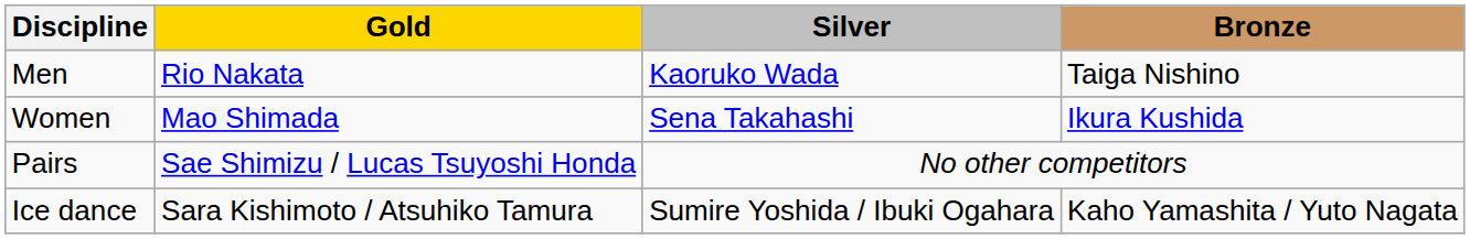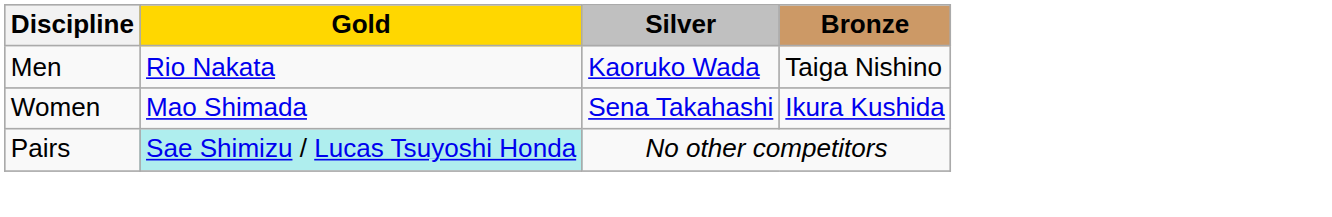 <table class="wikitable">
 <tr>
 <th>Discipline</th>
 <td align=center bgcolor=gold><strong>Gold</strong></td>
 <td align=center bgcolor=silver><strong>Silver</strong></td>
 <td align=center bgcolor=cc9966><strong>Bronze</strong></td>
 </tr>
 <tr>
 <td>Men</td>
 <td><a href='#'>Rio Nakata</a></td>
 <td><a href='#'>Kaoruko Wada</a></td>
 <td>Taiga Nishino</td>
 </tr>
 <tr>
 <td>Women</td>
 <td><a href='#'>Mao Shimada</a></td>
 <td><a href='#'>Sena Takahashi</a></td>
 <td><a href='#'>Ikura Kushida</a></td>
 </tr>
 <tr>
 <td>Pairs</td>
-<td><a href='#'>Sae Shimizu</a> / <a href='#'>Lucas Tsuyoshi Honda</a></td>
+<td style="background: paleturquoise;"><a href='#'>Sae Shimizu</a> / <a href='#'>Lucas Tsuyoshi Honda</a></td>
 <td colspan=2 align=center><em>No other competitors</em></td>
 </tr>
-<tr>
-<td>Ice dance</td>
-<td>Sara Kishimoto / Atsuhiko Tamura</td>
-<td>Sumire Yoshida / Ibuki Ogahara</td>
-<td>Kaho Yamashita / Yuto Nagata</td>
-</tr>
 </table>
